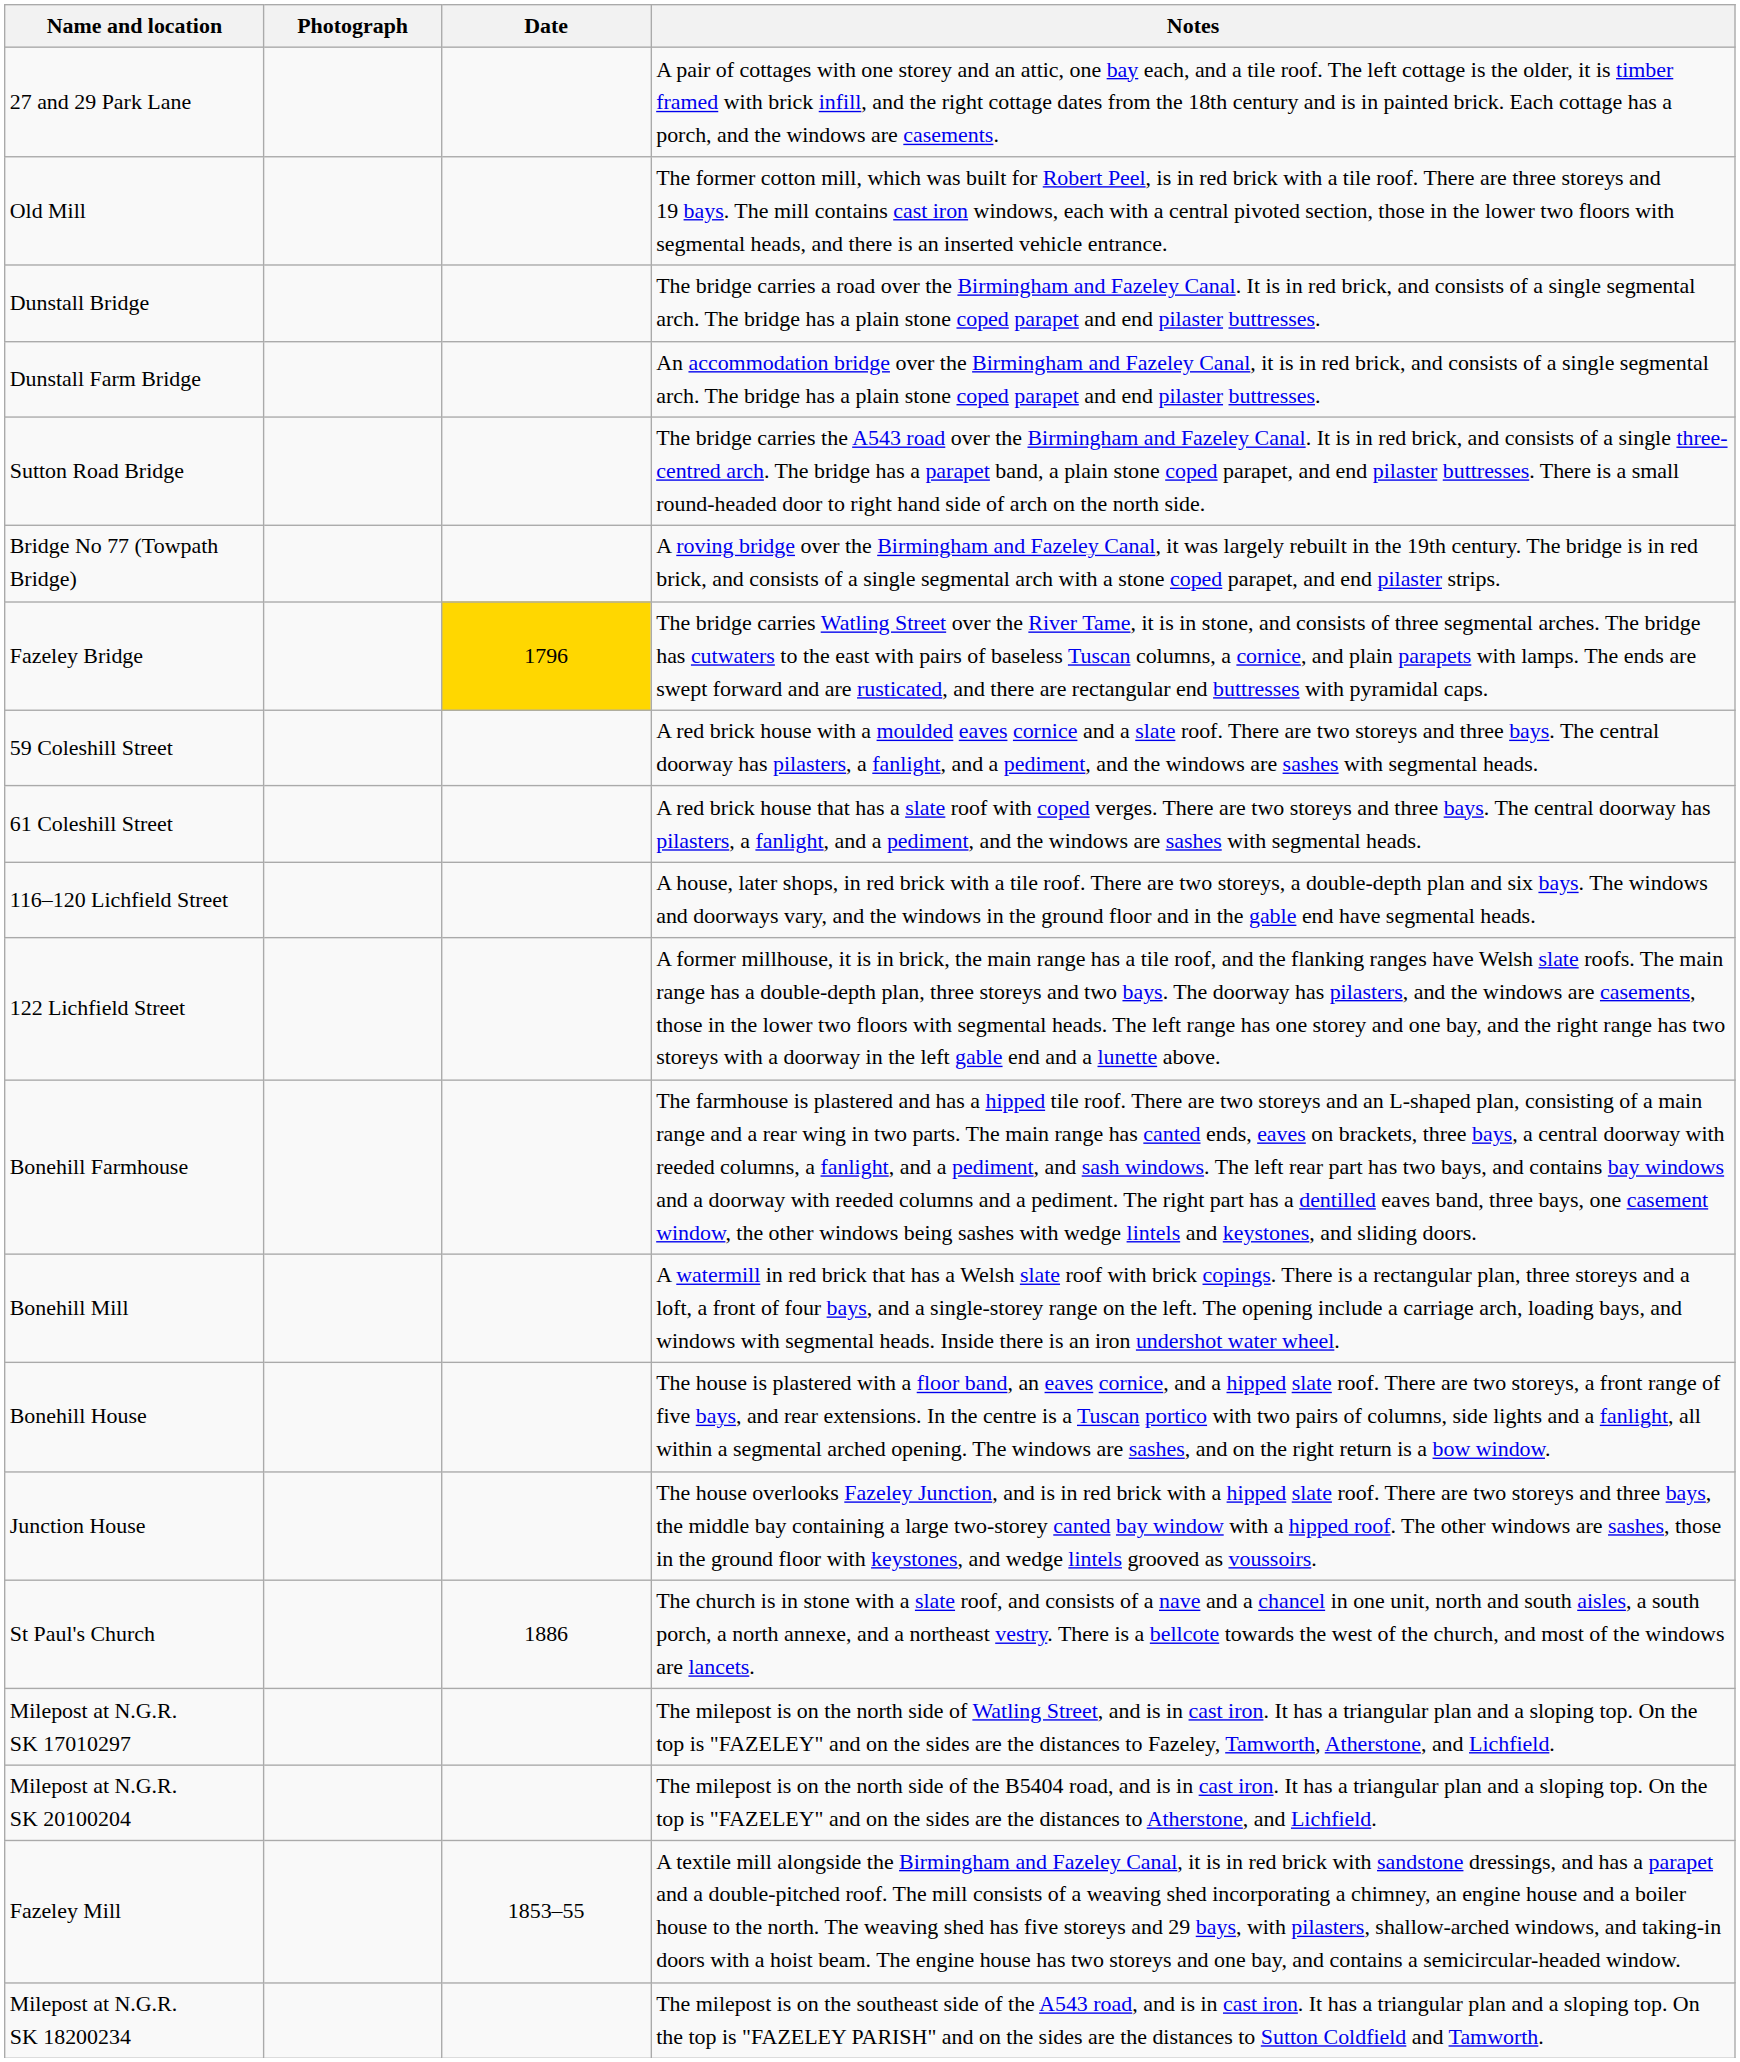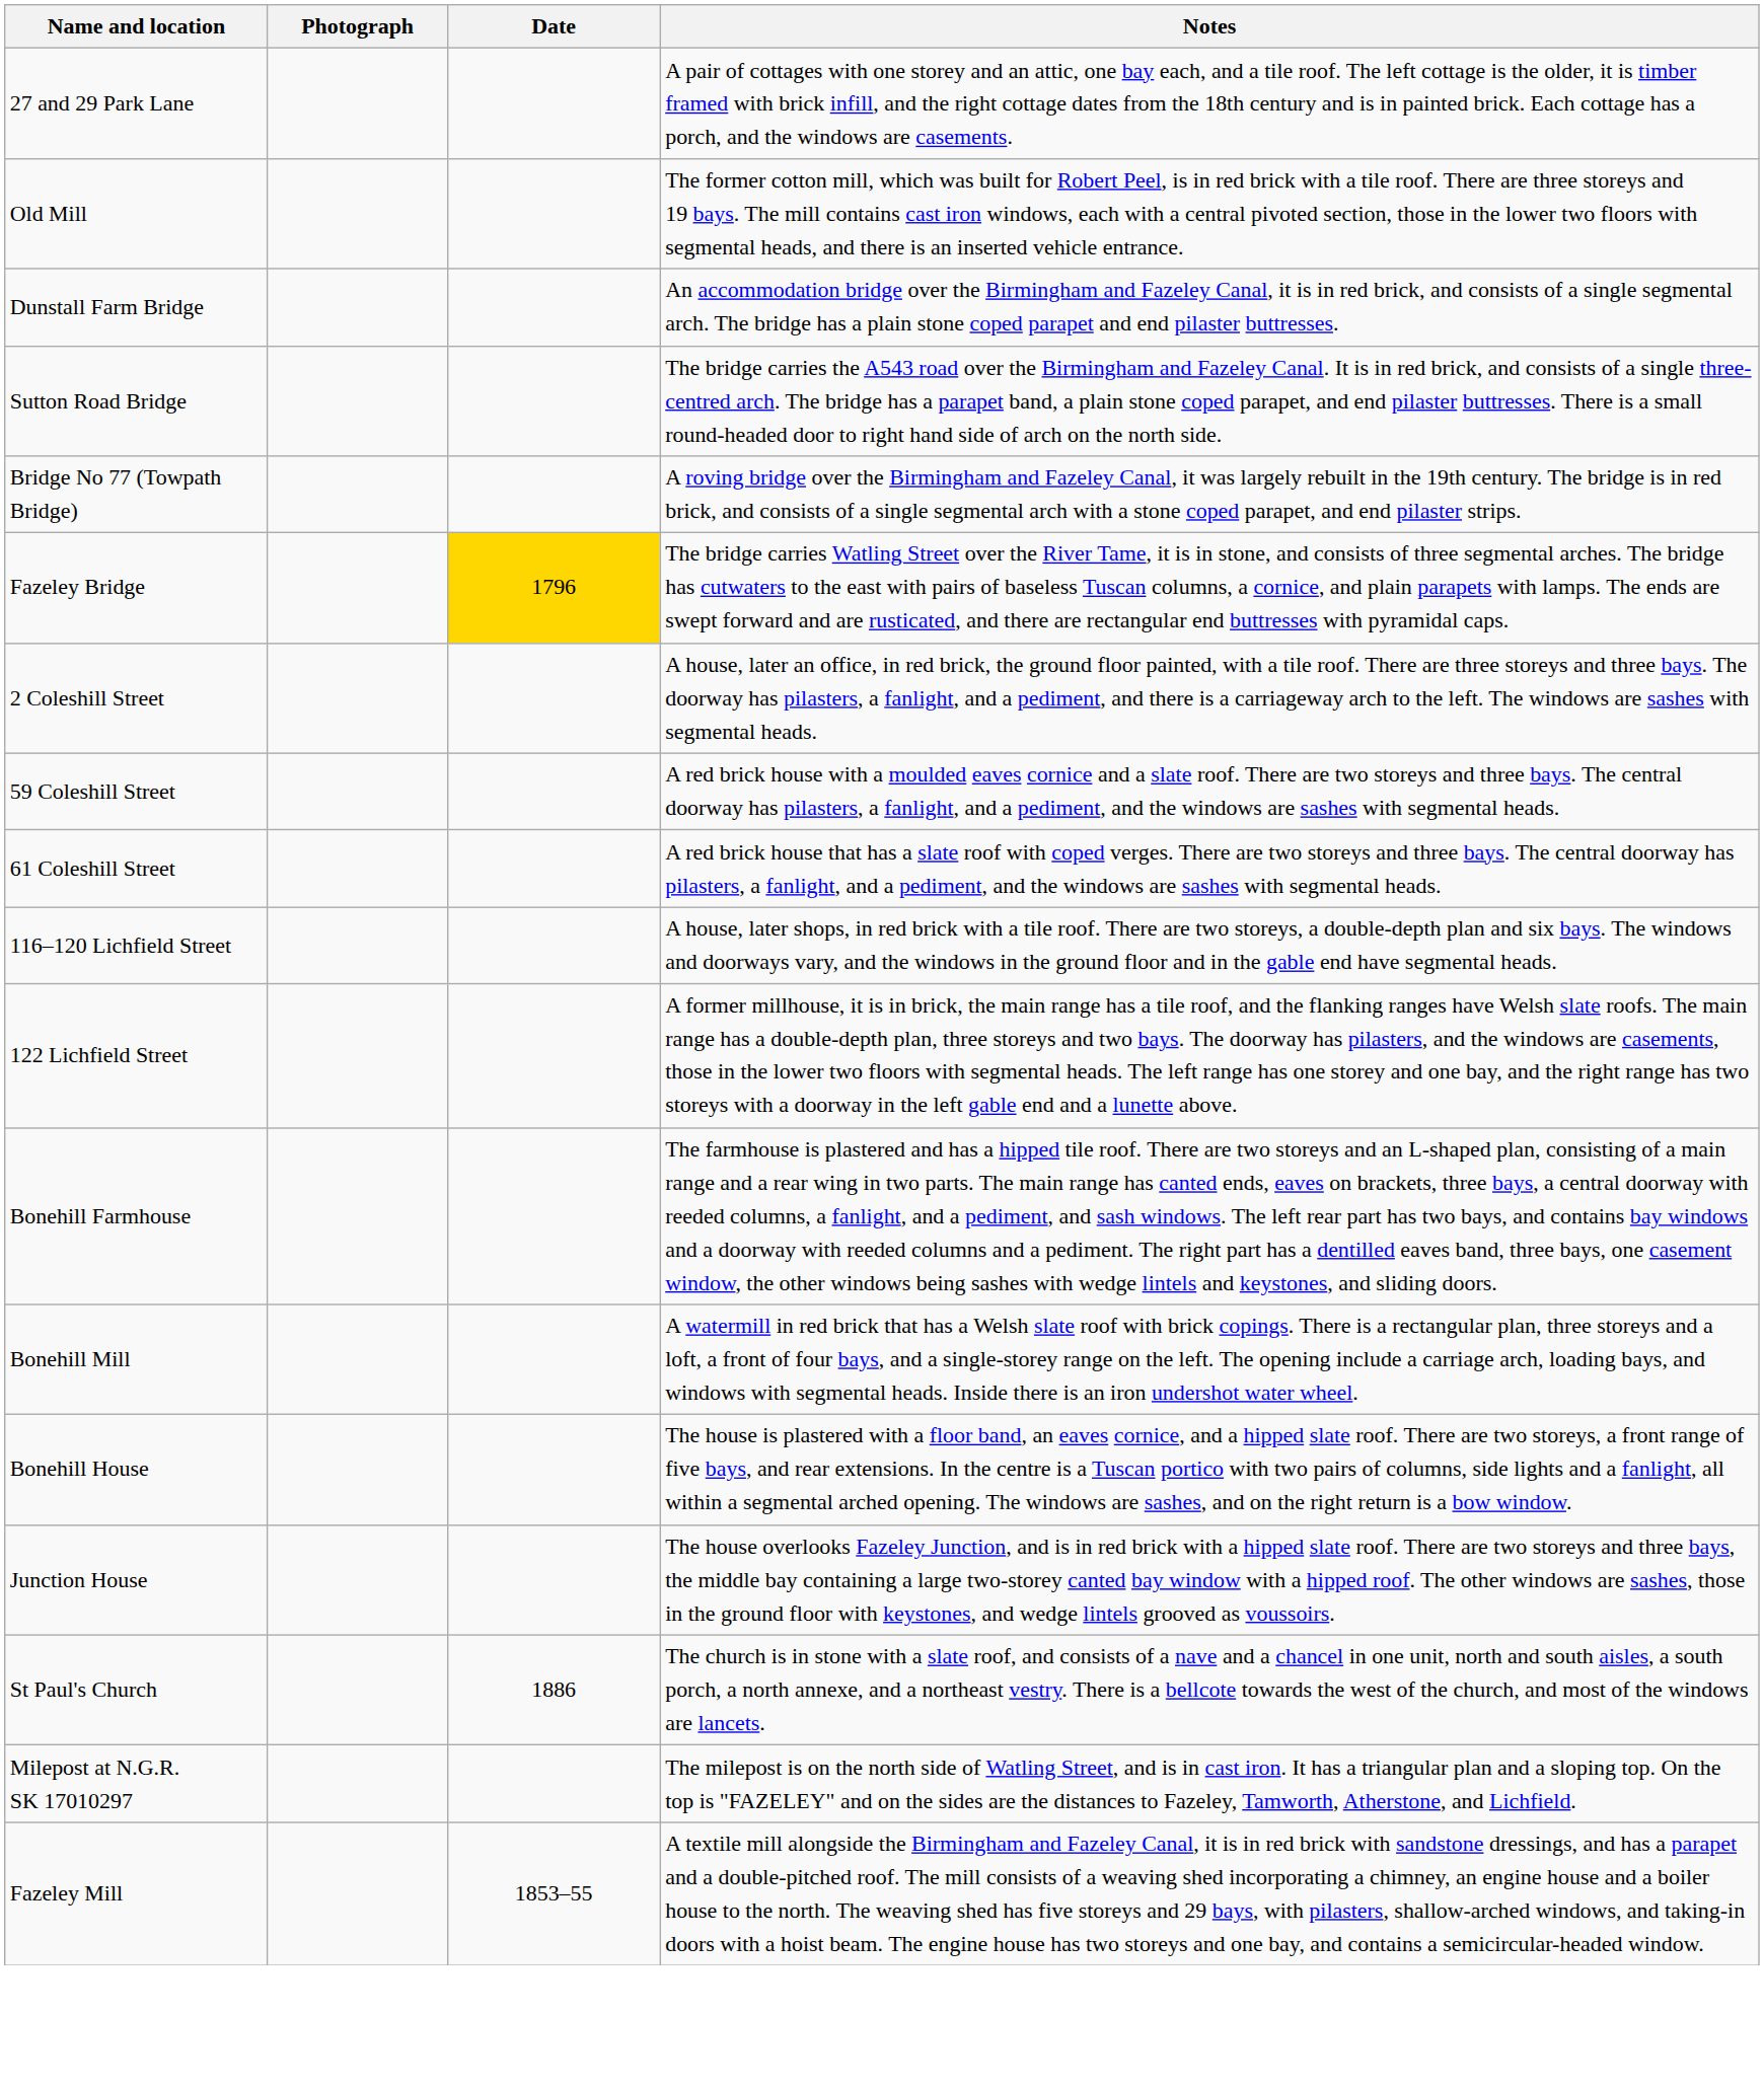 <table class="wikitable sortable plainrowheaders" style="width:100%;border:0px;text-align:left;line-height:150%;">
 <tr>
 <th scope="col"  style="width:150px">Name and location</th>
 <th scope="col"  style="width:100px" class="unsortable">Photograph</th>
 <th scope="col"  style="width:120px">Date</th>
 <th scope="col"  style="width:650px" class="unsortable">Notes</th>
 </tr>
 <tr>
 <td>27 and 29 Park Lane<br><small></small></td>
 <td></td>
 <td align="center"></td>
 <td>A pair of cottages with one storey and an attic, one <a href='#'>bay</a> each, and a tile roof.  The left cottage is the older, it is <a href='#'>timber framed</a> with brick <a href='#'>infill</a>, and the right cottage dates from the 18th century and is in painted brick.  Each cottage has a porch, and the windows are <a href='#'>casements</a>.</td>
 </tr>
 <tr>
 <td>Old Mill<br><small></small></td>
 <td></td>
 <td align="center"></td>
 <td>The former cotton mill, which was built for <a href='#'>Robert Peel</a>, is in red brick with a tile roof.  There are three storeys and 19 <a href='#'>bays</a>.  The mill contains <a href='#'>cast iron</a> windows, each with a central pivoted section, those in the lower two floors with segmental heads, and there is an inserted vehicle entrance.</td>
-</tr>
-<tr>
-<td>Dunstall Bridge<br><small></small></td>
-<td></td>
-<td align="center"></td>
-<td>The bridge carries a road over the <a href='#'>Birmingham and Fazeley Canal</a>.  It is in red brick, and consists of a single segmental arch.  The bridge has a plain stone <a href='#'>coped</a> <a href='#'>parapet</a> and end <a href='#'>pilaster</a> <a href='#'>buttresses</a>.</td>
 </tr>
 <tr>
 <td>Dunstall Farm Bridge<br><small></small></td>
 <td></td>
 <td align="center"></td>
 <td>An <a href='#'>accommodation bridge</a> over the <a href='#'>Birmingham and Fazeley Canal</a>, it is in red brick, and consists of a single segmental arch.  The bridge has a plain stone <a href='#'>coped</a> <a href='#'>parapet</a> and end <a href='#'>pilaster</a> <a href='#'>buttresses</a>.</td>
 </tr>
 <tr>
 <td>Sutton Road Bridge<br><small></small></td>
 <td></td>
 <td align="center"></td>
 <td>The bridge carries the <a href='#'>A543 road</a> over the <a href='#'>Birmingham and Fazeley Canal</a>.  It is in red brick, and consists of a single <a href='#'>three-centred arch</a>.  The bridge has a <a href='#'>parapet</a> band, a plain stone <a href='#'>coped</a> parapet, and end <a href='#'>pilaster</a> <a href='#'>buttresses</a>.  There is a small round-headed door to right hand side of arch on the north side.</td>
 </tr>
 <tr>
 <td>Bridge No 77 (Towpath Bridge)<br><small></small></td>
 <td></td>
 <td align="center"></td>
 <td>A <a href='#'>roving bridge</a> over the <a href='#'>Birmingham and Fazeley Canal</a>, it was largely rebuilt in the 19th century.  The bridge is in red brick, and consists of a single segmental arch with a stone <a href='#'>coped</a> parapet, and end <a href='#'>pilaster</a> strips.</td>
 </tr>
 <tr>
 <td>Fazeley Bridge<br><small></small></td>
 <td></td>
 <td align="center" style="background: gold;">1796</td>
 <td>The bridge carries <a href='#'>Watling Street</a> over the <a href='#'>River Tame</a>, it is in stone, and consists of three segmental arches.  The bridge has <a href='#'>cutwaters</a> to the east with pairs of baseless <a href='#'>Tuscan</a> columns, a <a href='#'>cornice</a>, and plain <a href='#'>parapets</a> with lamps.  The ends are swept forward and are <a href='#'>rusticated</a>, and there are rectangular end <a href='#'>buttresses</a> with pyramidal caps.</td>
+</tr>
+<tr>
+<td>2 Coleshill Street<br><small></small></td>
+<td></td>
+<td align="center"></td>
+<td>A house, later an office, in red brick, the ground floor painted, with a tile roof.  There are three storeys and three <a href='#'>bays</a>.  The doorway has <a href='#'>pilasters</a>, a <a href='#'>fanlight</a>, and a <a href='#'>pediment</a>, and there is a carriageway arch to the left.  The windows are <a href='#'>sashes</a> with segmental heads.</td>
 </tr>
 <tr>
 <td>59 Coleshill Street<br><small></small></td>
 <td></td>
 <td align="center"></td>
 <td>A red brick house with a <a href='#'>moulded</a> <a href='#'>eaves</a> <a href='#'>cornice</a> and a <a href='#'>slate</a> roof.  There are two storeys and three <a href='#'>bays</a>.  The central doorway has <a href='#'>pilasters</a>, a <a href='#'>fanlight</a>, and a <a href='#'>pediment</a>, and the windows are <a href='#'>sashes</a> with segmental heads.</td>
 </tr>
 <tr>
 <td>61 Coleshill Street<br><small></small></td>
 <td></td>
 <td align="center"></td>
 <td>A red brick house that has a <a href='#'>slate</a> roof with <a href='#'>coped</a> verges.  There are two storeys and three <a href='#'>bays</a>.  The central doorway has <a href='#'>pilasters</a>, a <a href='#'>fanlight</a>, and a <a href='#'>pediment</a>, and the windows are <a href='#'>sashes</a> with segmental heads.</td>
 </tr>
 <tr>
 <td>116–120 Lichfield Street<br><small></small></td>
 <td></td>
 <td align="center"></td>
 <td>A house, later shops, in red brick with a tile roof.  There are two storeys, a double-depth plan and six <a href='#'>bays</a>.  The windows and doorways vary, and the windows in the ground floor and in the <a href='#'>gable</a> end have segmental heads.</td>
 </tr>
 <tr>
 <td>122 Lichfield Street<br><small></small></td>
 <td></td>
 <td align="center"></td>
 <td>A former millhouse, it is in brick, the main range has a tile roof, and the flanking ranges have Welsh <a href='#'>slate</a> roofs.  The main range has a double-depth plan, three storeys and two <a href='#'>bays</a>.  The doorway has <a href='#'>pilasters</a>, and the windows are <a href='#'>casements</a>, those in the lower two floors with segmental heads.  The left range has one storey and one bay, and the right range has two storeys with a doorway in the left <a href='#'>gable</a> end and a <a href='#'>lunette</a> above.</td>
 </tr>
 <tr>
 <td>Bonehill Farmhouse<br><small></small></td>
 <td></td>
 <td align="center"></td>
 <td>The farmhouse is plastered and has a <a href='#'>hipped</a> tile roof.  There are two storeys and an L-shaped plan, consisting of a main range and a rear wing in two parts.  The main range has <a href='#'>canted</a> ends, <a href='#'>eaves</a> on brackets, three <a href='#'>bays</a>, a central doorway with reeded columns, a <a href='#'>fanlight</a>, and a <a href='#'>pediment</a>, and <a href='#'>sash windows</a>.  The left rear part has two bays, and contains <a href='#'>bay windows</a> and a doorway with reeded columns and a pediment.  The right part has a <a href='#'>dentilled</a> eaves band, three bays, one <a href='#'>casement window</a>, the other windows being sashes with wedge <a href='#'>lintels</a> and <a href='#'>keystones</a>, and sliding doors.</td>
 </tr>
 <tr>
 <td>Bonehill Mill<br><small></small></td>
 <td></td>
 <td align="center"></td>
 <td>A <a href='#'>watermill</a> in red brick that has a Welsh <a href='#'>slate</a> roof with brick <a href='#'>copings</a>.  There is a rectangular plan, three storeys and a loft, a front of four <a href='#'>bays</a>, and a single-storey range on the left.  The opening include a carriage arch, loading bays, and windows with segmental heads.  Inside there is an iron <a href='#'>undershot water wheel</a>.</td>
 </tr>
 <tr>
 <td>Bonehill House<br><small></small></td>
 <td></td>
 <td align="center"></td>
 <td>The house is plastered with a <a href='#'>floor band</a>, an <a href='#'>eaves</a> <a href='#'>cornice</a>, and a <a href='#'>hipped</a> <a href='#'>slate</a> roof.  There are two storeys, a front range of five <a href='#'>bays</a>, and rear extensions.  In the centre is a <a href='#'>Tuscan</a> <a href='#'>portico</a> with two pairs of columns, side lights and a <a href='#'>fanlight</a>, all within a segmental arched opening.  The windows are <a href='#'>sashes</a>, and on the right return is a <a href='#'>bow window</a>.</td>
 </tr>
 <tr>
 <td>Junction House<br><small></small></td>
 <td></td>
 <td align="center"></td>
 <td>The house overlooks <a href='#'>Fazeley Junction</a>, and is in red brick with a <a href='#'>hipped</a> <a href='#'>slate</a> roof.  There are two storeys and three <a href='#'>bays</a>, the middle bay containing a large two-storey <a href='#'>canted</a> <a href='#'>bay window</a> with a <a href='#'>hipped roof</a>.  The other windows are <a href='#'>sashes</a>, those in the ground floor with <a href='#'>keystones</a>, and wedge <a href='#'>lintels</a> grooved as <a href='#'>voussoirs</a>.</td>
 </tr>
 <tr>
 <td>St Paul's Church<br><small></small></td>
 <td></td>
 <td align="center">1886</td>
 <td>The church is in stone with a <a href='#'>slate</a> roof, and consists of a <a href='#'>nave</a> and a <a href='#'>chancel</a> in one unit, north and south <a href='#'>aisles</a>, a south porch, a north annexe, and a northeast <a href='#'>vestry</a>.  There is a <a href='#'>bellcote</a> towards the west of the church, and most of the windows are <a href='#'>lancets</a>.</td>
 </tr>
 <tr>
 <td>Milepost at N.G.R. SK 17010297<br><small></small></td>
 <td></td>
 <td align="center"></td>
 <td>The milepost is on the north side of <a href='#'>Watling Street</a>, and is in <a href='#'>cast iron</a>.  It has a triangular plan and a sloping top.  On the top is "FAZELEY" and on the sides are the distances to Fazeley, <a href='#'>Tamworth</a>, <a href='#'>Atherstone</a>, and <a href='#'>Lichfield</a>.</td>
 </tr>
 <tr>
-<td>Milepost at N.G.R. SK 20100204<br><small></small></td>
-<td></td>
-<td align="center"></td>
-<td>The milepost is on the north side of the B5404 road, and is in <a href='#'>cast iron</a>.  It has a triangular plan and a sloping top.  On the top is "FAZELEY" and on the sides are the distances to <a href='#'>Atherstone</a>, and <a href='#'>Lichfield</a>.</td>
-</tr>
-<tr>
 <td>Fazeley Mill<br><small></small></td>
 <td></td>
 <td align="center">1853–55</td>
 <td>A textile mill alongside the <a href='#'>Birmingham and Fazeley Canal</a>, it is in red brick with <a href='#'>sandstone</a> dressings, and has a <a href='#'>parapet</a> and a double-pitched roof.  The mill consists of a weaving shed incorporating a chimney, an engine house and a boiler house to the north.  The weaving shed has five storeys and 29 <a href='#'>bays</a>, with <a href='#'>pilasters</a>, shallow-arched windows, and taking-in doors with a hoist beam.  The engine house has two storeys and one bay, and contains a semicircular-headed window.</td>
 </tr>
 <tr>
-<td>Milepost at N.G.R. SK 18200234<br><small></small></td>
-<td></td>
-<td align="center"></td>
-<td>The milepost is on the southeast side of the <a href='#'>A543 road</a>, and is in <a href='#'>cast iron</a>.  It has a triangular plan and a sloping top.  On the top is "FAZELEY PARISH" and on the sides are the distances to <a href='#'>Sutton Coldfield</a> and  <a href='#'>Tamworth</a>.</td>
-</tr>
-<tr>
 </tr>
 </table>
